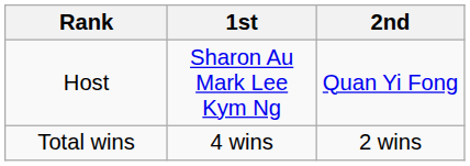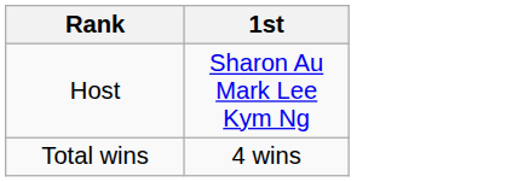 <table class="wikitable" border="1">
 <tr>
 <th width="110">Rank</th>
 <th width="100">1st</th>
-<th width="100">2nd</th>
 </tr>
 <tr align=center>
 <td>Host</td>
 <td><a href='#'>Sharon Au</a><br><a href='#'>Mark Lee</a><br><a href='#'>Kym Ng</a></td>
-<td><a href='#'>Quan Yi Fong</a></td>
 </tr>
 <tr align=center>
 <td>Total wins</td>
 <td>4 wins</td>
-<td>2 wins</td>
 </tr>
 </table>
